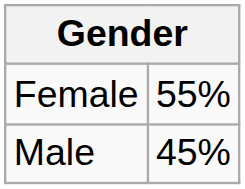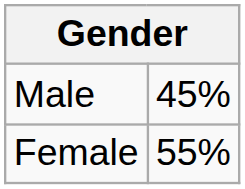 <table class="wikitable">
 <tr>
 <th colspan="2">Gender</th>
 </tr>
 <tr>
+<td>Male</td>
+<td>45%</td>
+</tr>
+<tr>
 <td>Female</td>
 <td>55%</td>
 </tr>
-<tr>
-<td>Male</td>
-<td>45%</td>
-</tr>
 </table>
